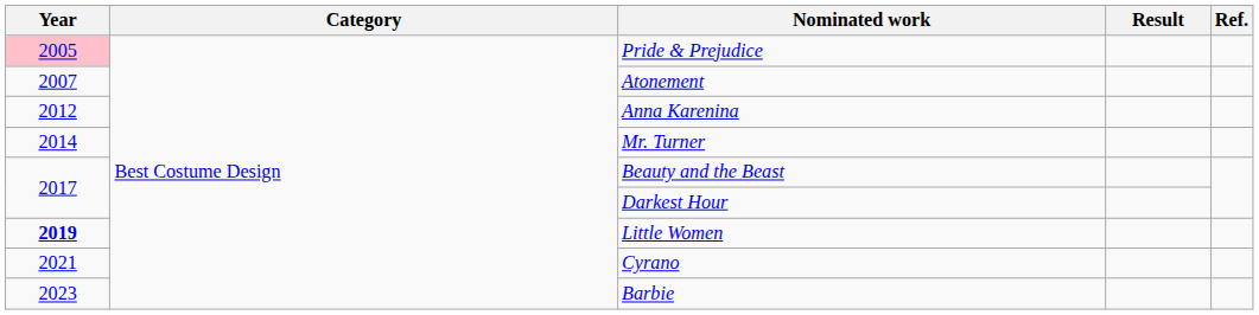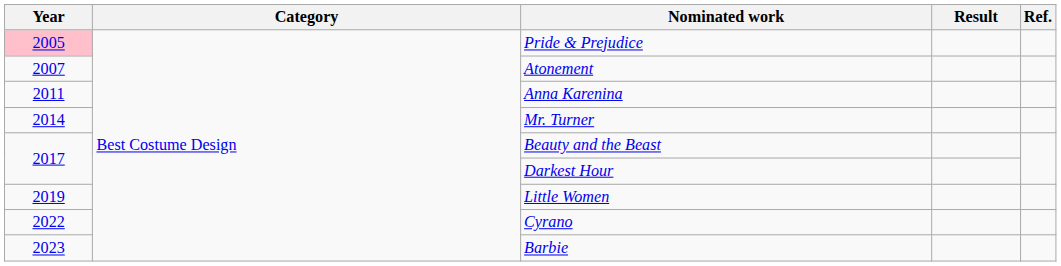 <table class=wikitable>
 <tr>
 <th scope="col" style="width:5em;">Year</th>
 <th scope="col" style="width:26em;">Category</th>
 <th scope="col" style="width:25em;">Nominated work</th>
 <th scope="col" style="width:5em;">Result</th>
 <th>Ref.</th>
 </tr>
 <tr>
 <td style="background: pink; text-align:center;"><a href='#'>2005</a></td>
 <td rowspan="9"><a href='#'>Best Costume Design</a></td>
 <td><em><a href='#'>Pride & Prejudice</a></em></td>
 <td></td>
 <td style="text-align:center;"></td>
 </tr>
 <tr>
 <td style="text-align:center;"><a href='#'>2007</a></td>
 <td><em><a href='#'>Atonement</a></em></td>
 <td></td>
 <td style="text-align:center;"></td>
 </tr>
 <tr>
-<td style="text-align:center;"><a href='#'>2012</a></td>
+<td style="text-align:center;"><a href='#'>2011</a></td>
 <td><em><a href='#'>Anna Karenina</a></em></td>
 <td></td>
 <td style="text-align:center;"></td>
 </tr>
 <tr>
 <td style="text-align:center;"><a href='#'>2014</a></td>
 <td><em><a href='#'>Mr. Turner</a></em></td>
 <td></td>
 <td style="text-align:center;"></td>
 </tr>
 <tr>
 <td rowspan="2" style="text-align:center;"><a href='#'>2017</a></td>
 <td><em><a href='#'>Beauty and the Beast</a></em></td>
 <td></td>
 <td rowspan="2" style="text-align:center;"></td>
 </tr>
 <tr>
 <td><em><a href='#'>Darkest Hour</a></em></td>
 <td></td>
 </tr>
 <tr>
-<td style="text-align:center;"><strong><a href='#'>2019</a></strong></td>
+<td style="text-align:center;"><a href='#'>2019</a></td>
 <td><em><a href='#'>Little Women</a></em></td>
 <td></td>
 <td style="text-align:center;"></td>
 </tr>
 <tr>
-<td style="text-align:center;"><a href='#'>2021</a></td>
+<td style="text-align:center;"><a href='#'>2022</a></td>
 <td><em><a href='#'>Cyrano</a></em></td>
 <td></td>
 <td style="text-align:center;"></td>
 </tr>
 <tr>
 <td style="text-align:center;"><a href='#'>2023</a></td>
 <td><em><a href='#'>Barbie</a></em></td>
 <td></td>
 <td style="text-align:center;"></td>
 </tr>
 </table>
